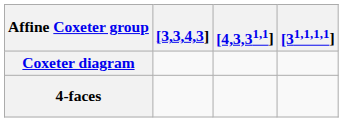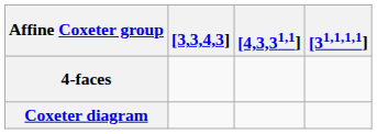 <table class=wikitable>
 <tr align=center>
 <th>Affine <a href='#'>Coxeter group</a></th>
 <th><br><a href='#'>[3,3,4,3</a>]</th>
 <th><br><a href='#'>[4,3,3<sup>1,1</sup></a>]</th>
 <th><br><a href='#'>[3<sup>1,1,1,1</sup></a>]</th>
 </tr>
 <tr align=center>
+<th>4-faces</th>
+<td><br></td>
+<td><br><br></td>
+<td><br></td>
+</tr>
+<tr align=center>
 <th><a href='#'>Coxeter diagram</a></th>
 <td></td>
 <td></td>
 <td><br></td>
 </tr>
-<tr align=center>
-<th>4-faces</th>
-<td><br></td>
-<td><br><br></td>
-<td><br></td>
-</tr>
 </table>
